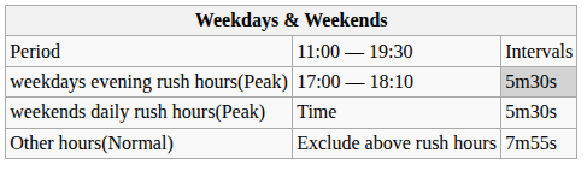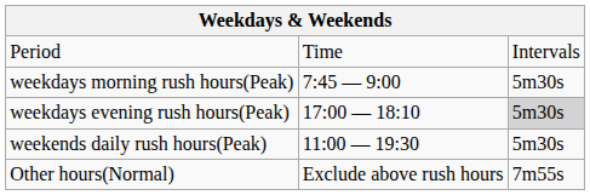 <table class="wikitable">
 <tr>
 <th colspan=3 align=center>Weekdays & Weekends</th>
 </tr>
 <tr>
 <td>Period</td>
-<td>11:00 — 19:30</td>
+<td>Time</td>
 <td>Intervals</td>
+</tr>
+<tr>
+<td>weekdays morning rush hours(Peak)</td>
+<td>7:45 — 9:00</td>
+<td>5m30s</td>
 </tr>
 <tr>
 <td>weekdays evening rush hours(Peak)</td>
 <td>17:00 — 18:10</td>
 <td style="background: lightgrey;">5m30s</td>
 </tr>
 <tr>
 <td>weekends daily rush hours(Peak)</td>
-<td>Time</td>
+<td>11:00 — 19:30</td>
 <td>5m30s</td>
 </tr>
 <tr>
 <td>Other hours(Normal)</td>
 <td>Exclude above rush hours</td>
 <td>7m55s</td>
 </tr>
 </table>
